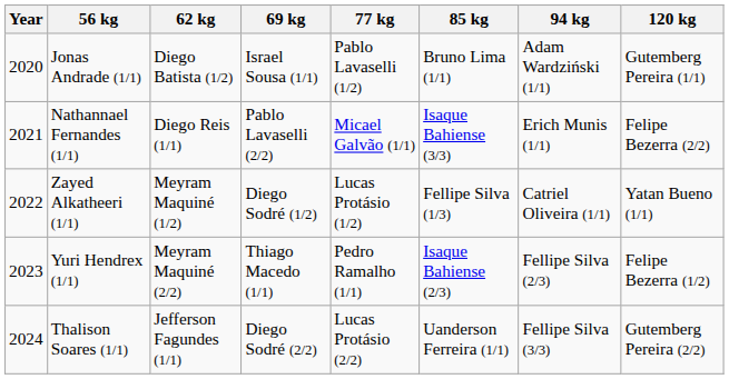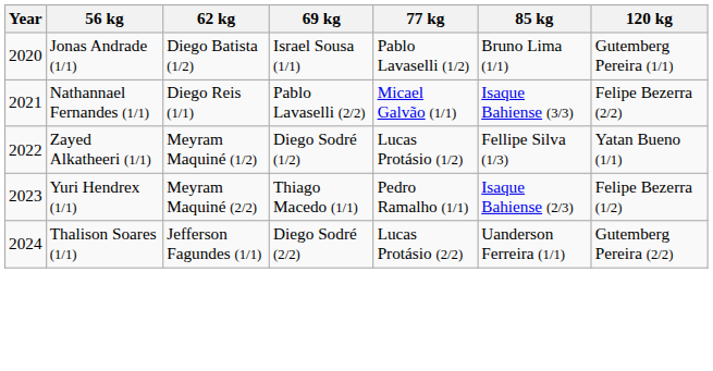 <table class="wikitable sortable" style="font-size: 90%">
 <tr>
 <th>Year</th>
 <th width=300>56 kg</th>
 <th width=300>62 kg</th>
 <th width=300>69 kg</th>
 <th width=300>77 kg</th>
 <th width=300>85 kg</th>
-<th width=300>94 kg</th>
 <th width=300>120 kg</th>
 </tr>
 <tr>
 <td>2020</td>
 <td> Jonas Andrade <small>(1/1)</small></td>
 <td> Diego Batista <small>(1/2)</small></td>
 <td> Israel Sousa <small>(1/1)</small></td>
 <td> Pablo Lavaselli <small>(1/2)</small></td>
 <td> Bruno Lima <small>(1/1)</small></td>
-<td> Adam Wardziński <small>(1/1)</small></td>
 <td> Gutemberg Pereira <small>(1/1)</small></td>
 </tr>
 <tr>
 <td>2021</td>
 <td> Nathannael Fernandes <small>(1/1)</small></td>
 <td> Diego Reis <small>(1/1)</small></td>
 <td> Pablo Lavaselli <small>(2/2)</small></td>
 <td> <a href='#'>Micael Galvão</a> <small>(1/1)</small></td>
 <td> <a href='#'>Isaque Bahiense</a> <small>(3/3)</small></td>
-<td> Erich Munis <small>(1/1)</small></td>
 <td> Felipe Bezerra <small>(2/2)</small></td>
 </tr>
 <tr>
 <td>2022</td>
 <td> Zayed Alkatheeri <small>(1/1)</small></td>
 <td> Meyram Maquiné <small>(1/2)</small></td>
 <td> Diego Sodré <small>(1/2)</small></td>
 <td> Lucas Protásio <small>(1/2)</small></td>
 <td> Fellipe Silva <small>(1/3)</small></td>
-<td> Catriel Oliveira <small>(1/1)</small></td>
 <td> Yatan Bueno <small>(1/1)</small></td>
 </tr>
 <tr>
 <td>2023</td>
 <td> Yuri Hendrex <small>(1/1)</small></td>
 <td> Meyram Maquiné <small>(2/2)</small></td>
 <td> Thiago Macedo  <small>(1/1)</small></td>
 <td> Pedro Ramalho <small>(1/1)</small></td>
 <td> <a href='#'>Isaque Bahiense</a> <small>(2/3)</small></td>
-<td> Fellipe Silva <small>(2/3)</small></td>
 <td> Felipe Bezerra <small>(1/2)</small></td>
 </tr>
 <tr>
 <td>2024</td>
 <td> Thalison Soares <small>(1/1)</small></td>
 <td> Jefferson Fagundes <small>(1/1)</small></td>
 <td> Diego Sodré <small>(2/2)</small></td>
 <td> Lucas Protásio <small>(2/2)</small></td>
 <td> Uanderson Ferreira <small>(1/1)</small></td>
-<td> Fellipe Silva <small>(3/3)</small></td>
 <td> Gutemberg Pereira <small>(2/2)</small></td>
 </tr>
 </table>
